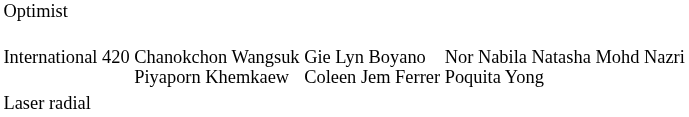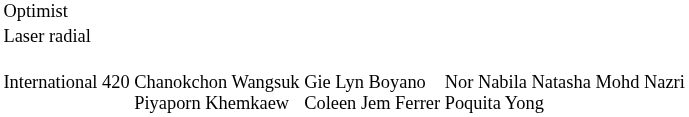 <table>
 <tr>
 <td>Optimist</td>
 <td nowrap=true></td>
+<td></td>
+<td></td>
+</tr>
+<tr>
+<td>Laser radial</td>
+<td></td>
 <td></td>
 <td></td>
 </tr>
 <tr>
 <td>International 420</td>
 <td><br>Chanokchon Wangsuk<br>Piyaporn Khemkaew<br></td>
 <td nowrap=true><br>Gie Lyn Boyano <br>Coleen Jem Ferrer <br></td>
 <td nowrap=true><br>Nor Nabila Natasha Mohd Nazri <br>Poquita Yong<br></td>
 </tr>
-<tr>
-<td>Laser radial</td>
-<td></td>
-<td></td>
-<td></td>
-</tr>
 </table>
